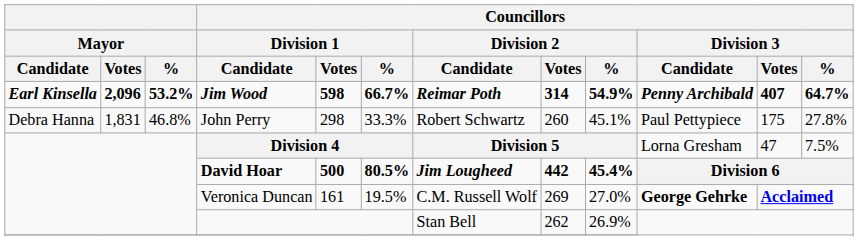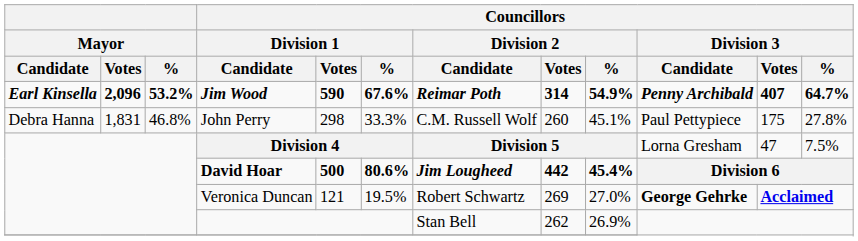 <table class="wikitable collapsible collapsed" align="right">
 <tr>
 <th colspan=3></th>
 <th colspan=9>Councillors</th>
 </tr>
 <tr>
 <th colspan=3>Mayor</th>
 <th colspan=3>Division 1</th>
 <th colspan=3>Division 2</th>
 <th colspan=3>Division 3</th>
 </tr>
 <tr>
 <th>Candidate</th>
 <th>Votes</th>
 <th>%</th>
 <th>Candidate</th>
 <th>Votes</th>
 <th>%</th>
 <th>Candidate</th>
 <th>Votes</th>
 <th>%</th>
 <th>Candidate</th>
 <th>Votes</th>
 <th>%</th>
 </tr>
 <tr>
 <td><strong><em>Earl Kinsella</em></strong></td>
 <td><strong>2,096</strong></td>
 <td><strong>53.2%</strong></td>
 <td><strong><em>Jim Wood</em></strong></td>
-<td><strong>598</strong></td>
-<td><strong>66.7%</strong></td>
+<td><strong>590</strong></td>
+<td><strong>67.6%</strong></td>
 <td><strong><em>Reimar Poth</em></strong></td>
 <td><strong>314</strong></td>
 <td><strong>54.9%</strong></td>
 <td><strong><em>Penny Archibald</em></strong></td>
 <td><strong>407</strong></td>
 <td><strong>64.7%</strong></td>
 </tr>
 <tr>
 <td>Debra Hanna</td>
 <td>1,831</td>
 <td>46.8%</td>
 <td>John Perry</td>
 <td>298</td>
 <td>33.3%</td>
-<td>Robert Schwartz</td>
+<td>C.M. Russell Wolf</td>
 <td>260</td>
 <td>45.1%</td>
 <td>Paul Pettypiece</td>
 <td>175</td>
 <td>27.8%</td>
 </tr>
 <tr>
 <td rowspan=4 colspan=3></td>
 <th colspan=3>Division 4</th>
 <th colspan=3>Division 5</th>
 <td>Lorna Gresham</td>
 <td>47</td>
 <td>7.5%</td>
 </tr>
 <tr>
 <td><strong>David Hoar</strong></td>
 <td><strong>500</strong></td>
-<td><strong>80.5%</strong></td>
+<td><strong>80.6%</strong></td>
 <td><strong><em>Jim Lougheed</em></strong></td>
 <td><strong>442</strong></td>
 <td><strong>45.4%</strong></td>
 <th colspan=3>Division 6</th>
 </tr>
 <tr>
 <td>Veronica Duncan</td>
-<td>161</td>
+<td>121</td>
 <td>19.5%</td>
-<td>C.M. Russell Wolf</td>
+<td>Robert Schwartz</td>
 <td>269</td>
 <td>27.0%</td>
 <td><strong>George Gehrke</strong></td>
 <td colspan=2><strong><a href='#'>Acclaimed</a></strong></td>
 </tr>
 <tr>
 <td colspan=3></td>
 <td>Stan Bell</td>
 <td>262</td>
 <td>26.9%</td>
 </tr>
 <tr>
 </tr>
 </table>
